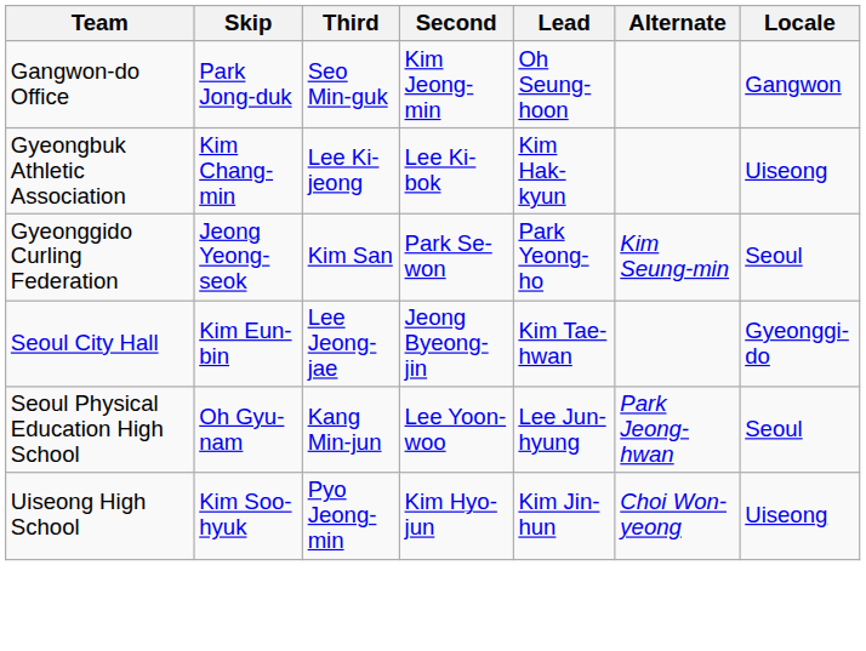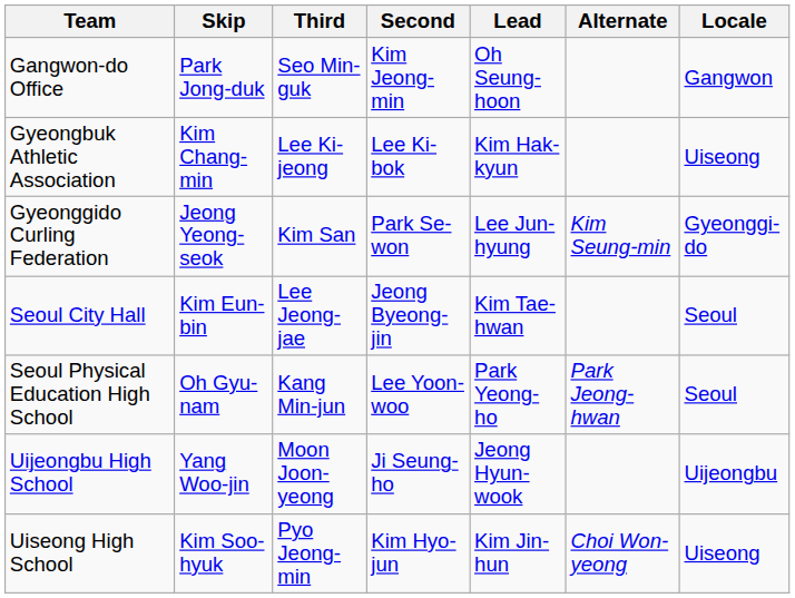 <table class="wikitable">
 <tr>
 <th scope="col">Team</th>
 <th scope="col">Skip</th>
 <th scope="col">Third</th>
 <th scope="col">Second</th>
 <th scope="col">Lead</th>
 <th scope="col">Alternate</th>
 <th scope="col">Locale</th>
 </tr>
 <tr>
 <td>Gangwon-do Office</td>
 <td><a href='#'>Park Jong-duk</a></td>
 <td><a href='#'>Seo Min-guk</a></td>
 <td><a href='#'>Kim Jeong-min</a></td>
 <td><a href='#'>Oh Seung-hoon</a></td>
 <td></td>
 <td> <a href='#'>Gangwon</a></td>
 </tr>
 <tr>
 <td>Gyeongbuk Athletic Association</td>
 <td><a href='#'>Kim Chang-min</a></td>
 <td><a href='#'>Lee Ki-jeong</a></td>
 <td><a href='#'>Lee Ki-bok</a></td>
 <td><a href='#'>Kim Hak-kyun</a></td>
 <td></td>
 <td> <a href='#'>Uiseong</a></td>
 </tr>
 <tr>
 <td>Gyeonggido Curling Federation</td>
 <td><a href='#'>Jeong Yeong-seok</a></td>
 <td><a href='#'>Kim San</a></td>
 <td><a href='#'>Park Se-won</a></td>
-<td><a href='#'>Park Yeong-ho</a></td>
+<td><a href='#'>Lee Jun-hyung</a></td>
 <td><em><a href='#'>Kim Seung-min</a></em></td>
-<td> <a href='#'>Seoul</a></td>
+<td> <a href='#'>Gyeonggi-do</a></td>
 </tr>
 <tr>
 <td><a href='#'>Seoul City Hall</a></td>
 <td><a href='#'>Kim Eun-bin</a></td>
 <td><a href='#'>Lee Jeong-jae</a></td>
 <td><a href='#'>Jeong Byeong-jin</a></td>
 <td><a href='#'>Kim Tae-hwan</a></td>
 <td></td>
-<td> <a href='#'>Gyeonggi-do</a></td>
+<td> <a href='#'>Seoul</a></td>
 </tr>
 <tr>
 <td>Seoul Physical Education High School</td>
 <td><a href='#'>Oh Gyu-nam</a></td>
 <td><a href='#'>Kang Min-jun</a></td>
 <td><a href='#'>Lee Yoon-woo</a></td>
-<td><a href='#'>Lee Jun-hyung</a></td>
+<td><a href='#'>Park Yeong-ho</a></td>
 <td><em><a href='#'>Park Jeong-hwan</a></em></td>
 <td> <a href='#'>Seoul</a></td>
+</tr>
+<tr>
+<td><a href='#'>Uijeongbu High School</a></td>
+<td><a href='#'>Yang Woo-jin</a></td>
+<td><a href='#'>Moon Joon-yeong</a></td>
+<td><a href='#'>Ji Seung-ho</a></td>
+<td><a href='#'>Jeong Hyun-wook</a></td>
+<td></td>
+<td> <a href='#'>Uijeongbu</a></td>
 </tr>
 <tr>
 <td>Uiseong High School</td>
 <td><a href='#'>Kim Soo-hyuk</a></td>
 <td><a href='#'>Pyo Jeong-min</a></td>
 <td><a href='#'>Kim Hyo-jun</a></td>
 <td><a href='#'>Kim Jin-hun</a></td>
 <td><em><a href='#'>Choi Won-yeong</a></em></td>
 <td> <a href='#'>Uiseong</a></td>
 </tr>
 </table>
